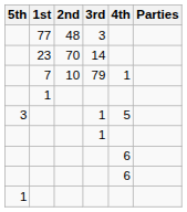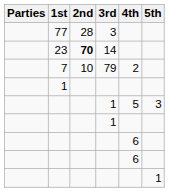 <table class="wikitable" style="text-align:right;">
 <tr>
-<th>5th</th>
+<th style="text-align:left;">Parties</th>
 <th>1st</th>
 <th>2nd</th>
 <th>3rd</th>
 <th>4th</th>
-<th style="text-align:left;">Parties</th>
+<th>5th</th>
 </tr>
 <tr>
-<td></td>
+<td style="text-align:left;"></td>
 <td>77</td>
-<td>48</td>
+<td>28</td>
 <td>3</td>
 <td></td>
-<td style="text-align:left;"></td>
+<td></td>
 </tr>
 <tr>
-<td></td>
+<td style="text-align:left;"></td>
 <td>23</td>
-<td>70</td>
+<td><strong>70</strong></td>
 <td>14</td>
 <td></td>
-<td style="text-align:left;"></td>
+<td></td>
 </tr>
 <tr>
-<td></td>
+<td style="text-align:left;"></td>
 <td>7</td>
 <td>10</td>
 <td>79</td>
-<td>1</td>
-<td style="text-align:left;"></td>
+<td>2</td>
+<td></td>
 </tr>
 <tr>
-<td></td>
-<td>1</td>
-<td></td>
-<td></td>
-<td></td>
 <td style="text-align:left;"></td>
-</tr>
-<tr>
-<td>3</td>
-<td></td>
-<td></td>
-<td>1</td>
-<td>5</td>
-<td style="text-align:left;"></td>
-</tr>
-<tr>
-<td></td>
-<td></td>
-<td></td>
-<td>1</td>
-<td></td>
-<td style="text-align:left;"></td>
-</tr>
-<tr>
-<td></td>
-<td></td>
-<td></td>
-<td></td>
-<td>6</td>
-<td style="text-align:left;"></td>
-</tr>
-<tr>
-<td></td>
-<td></td>
-<td></td>
-<td></td>
-<td>6</td>
-<td style="text-align:left;"></td>
-</tr>
-<tr>
 <td>1</td>
 <td></td>
 <td></td>
 <td></td>
 <td></td>
+</tr>
+<tr>
 <td style="text-align:left;"></td>
+<td></td>
+<td></td>
+<td>1</td>
+<td>5</td>
+<td>3</td>
+</tr>
+<tr>
+<td style="text-align:left;"></td>
+<td></td>
+<td></td>
+<td>1</td>
+<td></td>
+<td></td>
+</tr>
+<tr>
+<td style="text-align:left;"></td>
+<td></td>
+<td></td>
+<td></td>
+<td>6</td>
+<td></td>
+</tr>
+<tr>
+<td style="text-align:left;"></td>
+<td></td>
+<td></td>
+<td></td>
+<td>6</td>
+<td></td>
+</tr>
+<tr>
+<td style="text-align:left;"></td>
+<td></td>
+<td></td>
+<td></td>
+<td></td>
+<td>1</td>
 </tr>
 </table>
